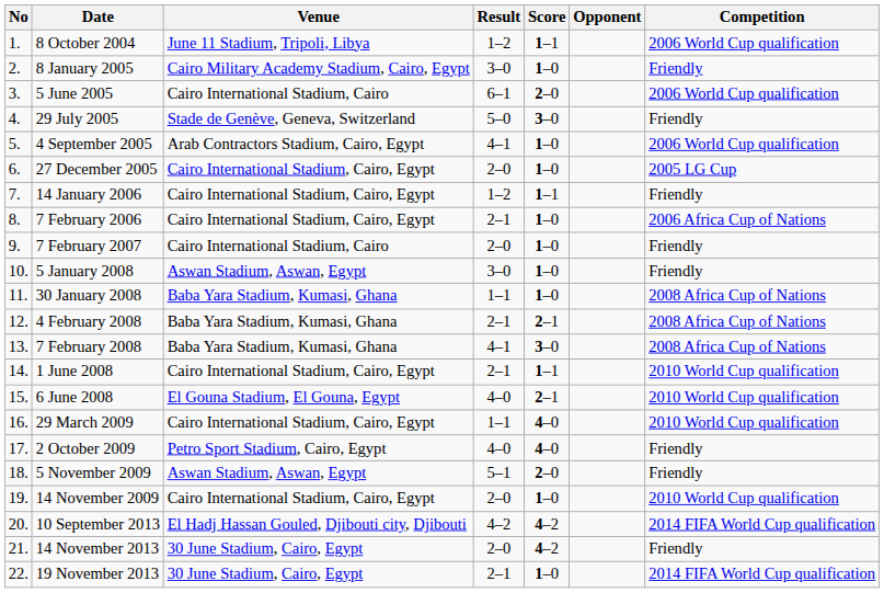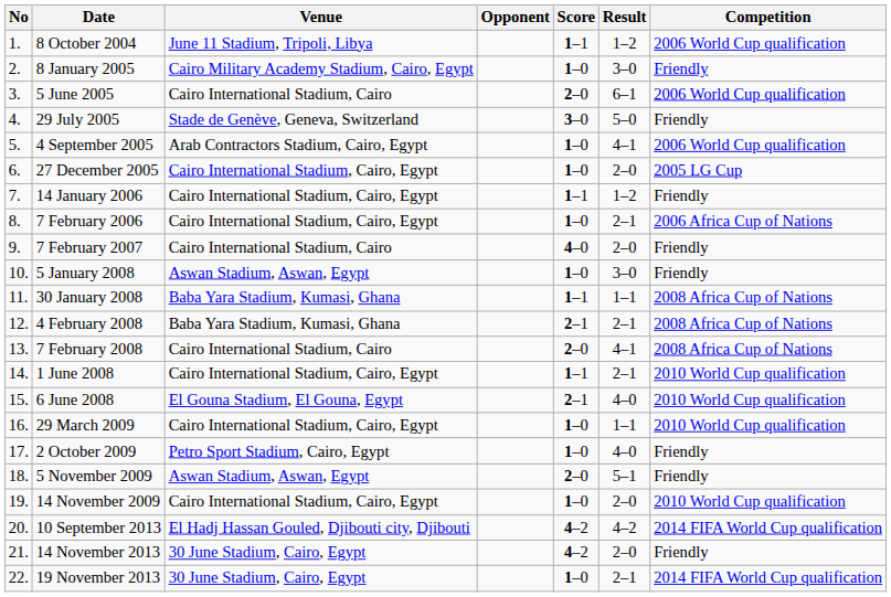 <table class="wikitable">
 <tr>
 <th>No</th>
 <th>Date</th>
 <th>Venue</th>
+<th>Opponent</th>
+<th>Score</th>
 <th>Result</th>
-<th>Score</th>
-<th>Opponent</th>
 <th>Competition</th>
 </tr>
 <tr>
 <td>1.</td>
 <td>8 October 2004</td>
 <td><a href='#'>June 11 Stadium</a>, <a href='#'>Tripoli, Libya</a></td>
+<td></td>
+<td align=center><strong>1</strong>–1</td>
 <td align=center>1–2</td>
-<td align=center><strong>1</strong>–1</td>
-<td></td>
 <td><a href='#'>2006 World Cup qualification</a></td>
 </tr>
 <tr>
 <td>2.</td>
 <td>8 January 2005</td>
 <td><a href='#'>Cairo Military Academy Stadium</a>, <a href='#'>Cairo</a>, <a href='#'>Egypt</a></td>
+<td></td>
+<td align=center><strong>1</strong>–0</td>
 <td align=center>3–0</td>
-<td align=center><strong>1</strong>–0</td>
-<td></td>
 <td><a href='#'>Friendly</a></td>
 </tr>
 <tr>
 <td>3.</td>
 <td>5 June 2005</td>
 <td>Cairo International Stadium, Cairo</td>
+<td></td>
+<td align=center><strong>2</strong>–0</td>
 <td align=center>6–1</td>
-<td align=center><strong>2</strong>–0</td>
-<td></td>
 <td><a href='#'>2006 World Cup qualification</a></td>
 </tr>
 <tr>
 <td>4.</td>
 <td>29 July 2005</td>
 <td><a href='#'>Stade de Genève</a>, Geneva, Switzerland</td>
+<td></td>
+<td align=center><strong>3</strong>–0</td>
 <td align=center>5–0</td>
-<td align=center><strong>3</strong>–0</td>
-<td></td>
 <td>Friendly</td>
 </tr>
 <tr>
 <td>5.</td>
 <td>4 September 2005</td>
 <td>Arab Contractors Stadium, Cairo, Egypt</td>
+<td></td>
+<td align=center><strong>1</strong>–0</td>
 <td align=center>4–1</td>
-<td align=center><strong>1</strong>–0</td>
-<td></td>
 <td><a href='#'>2006 World Cup qualification</a></td>
 </tr>
 <tr>
 <td>6.</td>
 <td>27 December 2005</td>
 <td><a href='#'>Cairo International Stadium</a>, Cairo, Egypt</td>
+<td></td>
+<td align=center><strong>1</strong>–0</td>
 <td align=center>2–0</td>
-<td align=center><strong>1</strong>–0</td>
-<td></td>
 <td><a href='#'>2005 LG Cup</a></td>
 </tr>
 <tr>
 <td>7.</td>
 <td>14 January 2006</td>
 <td>Cairo International Stadium, Cairo, Egypt</td>
+<td></td>
+<td align=center><strong>1</strong>–1</td>
 <td align=center>1–2</td>
-<td align=center><strong>1</strong>–1</td>
-<td></td>
 <td>Friendly</td>
 </tr>
 <tr>
 <td>8.</td>
 <td>7 February 2006</td>
 <td>Cairo International Stadium, Cairo, Egypt</td>
+<td></td>
+<td align=center><strong>1</strong>–0</td>
 <td align=center>2–1</td>
-<td align=center><strong>1</strong>–0</td>
-<td></td>
 <td><a href='#'>2006 Africa Cup of Nations</a></td>
 </tr>
 <tr>
 <td>9.</td>
 <td>7 February 2007</td>
 <td>Cairo International Stadium, Cairo</td>
+<td></td>
+<td align=center><strong>4</strong>–0</td>
 <td align=center>2–0</td>
-<td align=center><strong>1</strong>–0</td>
-<td></td>
 <td>Friendly</td>
 </tr>
 <tr>
 <td>10.</td>
 <td>5 January 2008</td>
 <td><a href='#'>Aswan Stadium</a>, <a href='#'>Aswan</a>, <a href='#'>Egypt</a></td>
+<td></td>
+<td align=center><strong>1</strong>–0</td>
 <td align=center>3–0</td>
-<td align=center><strong>1</strong>–0</td>
-<td></td>
 <td>Friendly</td>
 </tr>
 <tr>
 <td>11.</td>
 <td>30 January 2008</td>
 <td><a href='#'>Baba Yara Stadium</a>, <a href='#'>Kumasi</a>, <a href='#'>Ghana</a></td>
+<td></td>
+<td align=center><strong>1</strong>–1</td>
 <td align=center>1–1</td>
-<td align=center><strong>1</strong>–0</td>
-<td></td>
 <td><a href='#'>2008 Africa Cup of Nations</a></td>
 </tr>
 <tr>
 <td>12.</td>
 <td>4 February 2008</td>
 <td>Baba Yara Stadium, Kumasi, Ghana</td>
+<td></td>
+<td align=center><strong>2</strong>–1</td>
 <td align=center>2–1</td>
-<td align=center><strong>2</strong>–1</td>
-<td></td>
 <td><a href='#'>2008 Africa Cup of Nations</a></td>
 </tr>
 <tr>
 <td>13.</td>
 <td>7 February 2008</td>
-<td>Baba Yara Stadium, Kumasi, Ghana</td>
+<td>Cairo International Stadium, Cairo</td>
+<td></td>
+<td align=center><strong>2</strong>–0</td>
 <td align=center>4–1</td>
-<td align=center><strong>3</strong>–0</td>
-<td></td>
 <td><a href='#'>2008 Africa Cup of Nations</a></td>
 </tr>
 <tr>
 <td>14.</td>
 <td>1 June 2008</td>
 <td>Cairo International Stadium, Cairo, Egypt</td>
+<td></td>
+<td align=center><strong>1</strong>–1</td>
 <td align=center>2–1</td>
-<td align=center><strong>1</strong>–1</td>
-<td></td>
 <td><a href='#'>2010 World Cup qualification</a></td>
 </tr>
 <tr>
 <td>15.</td>
 <td>6 June 2008</td>
 <td><a href='#'>El Gouna Stadium</a>, <a href='#'>El Gouna</a>, <a href='#'>Egypt</a></td>
+<td></td>
+<td align=center><strong>2</strong>–1</td>
 <td align=center>4–0</td>
-<td align=center><strong>2</strong>–1</td>
-<td></td>
 <td><a href='#'>2010 World Cup qualification</a></td>
 </tr>
 <tr>
 <td>16.</td>
 <td>29 March 2009</td>
 <td>Cairo International Stadium, Cairo, Egypt</td>
+<td></td>
+<td align=center><strong>1</strong>–0</td>
 <td align=center>1–1</td>
-<td align=center><strong>4</strong>–0</td>
-<td></td>
 <td><a href='#'>2010 World Cup qualification</a></td>
 </tr>
 <tr>
 <td>17.</td>
 <td>2 October 2009</td>
 <td><a href='#'>Petro Sport Stadium</a>, Cairo, Egypt</td>
+<td></td>
+<td align=center><strong>1</strong>–0</td>
 <td align=center>4–0</td>
-<td align=center><strong>4</strong>–0</td>
-<td></td>
 <td>Friendly</td>
 </tr>
 <tr>
 <td>18.</td>
 <td>5 November 2009</td>
 <td><a href='#'>Aswan Stadium</a>, <a href='#'>Aswan</a>, <a href='#'>Egypt</a></td>
+<td></td>
+<td align=center><strong>2</strong>–0</td>
 <td align=center>5–1</td>
-<td align=center><strong>2</strong>–0</td>
-<td></td>
 <td>Friendly</td>
 </tr>
 <tr>
 <td>19.</td>
 <td>14 November 2009</td>
 <td>Cairo International Stadium, Cairo, Egypt</td>
+<td></td>
+<td align=center><strong>1</strong>–0</td>
 <td align=center>2–0</td>
-<td align=center><strong>1</strong>–0</td>
-<td></td>
 <td><a href='#'>2010 World Cup qualification</a></td>
 </tr>
 <tr>
 <td>20.</td>
 <td>10 September 2013</td>
 <td><a href='#'>El Hadj Hassan Gouled</a>, <a href='#'>Djibouti city</a>, <a href='#'>Djibouti</a></td>
+<td></td>
+<td align=center><strong>4</strong>–2</td>
 <td align=center>4–2</td>
-<td align=center><strong>4</strong>–2</td>
-<td></td>
 <td><a href='#'>2014 FIFA World Cup qualification</a></td>
 </tr>
 <tr>
 <td>21.</td>
 <td>14 November 2013</td>
 <td><a href='#'>30 June Stadium</a>, <a href='#'>Cairo</a>, <a href='#'>Egypt</a></td>
+<td></td>
+<td align=center><strong>4</strong>–2</td>
 <td align=center>2–0</td>
-<td align=center><strong>4</strong>–2</td>
-<td></td>
 <td>Friendly</td>
 </tr>
 <tr>
 <td>22.</td>
 <td>19 November 2013</td>
 <td><a href='#'>30 June Stadium</a>, <a href='#'>Cairo</a>, <a href='#'>Egypt</a></td>
+<td></td>
+<td align=center><strong>1</strong>–0</td>
 <td align=center>2–1</td>
-<td align=center><strong>1</strong>–0</td>
-<td></td>
 <td><a href='#'>2014 FIFA World Cup qualification</a></td>
 </tr>
 </table>
